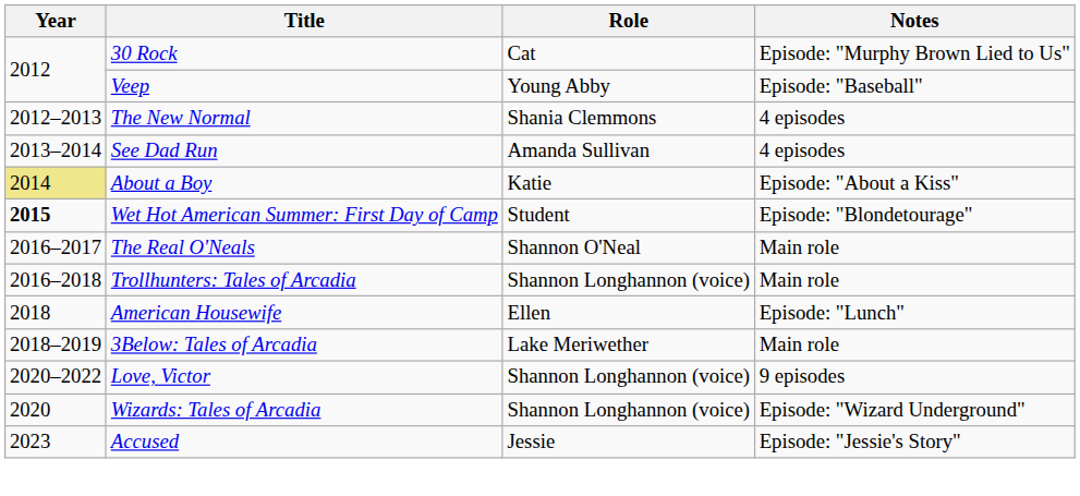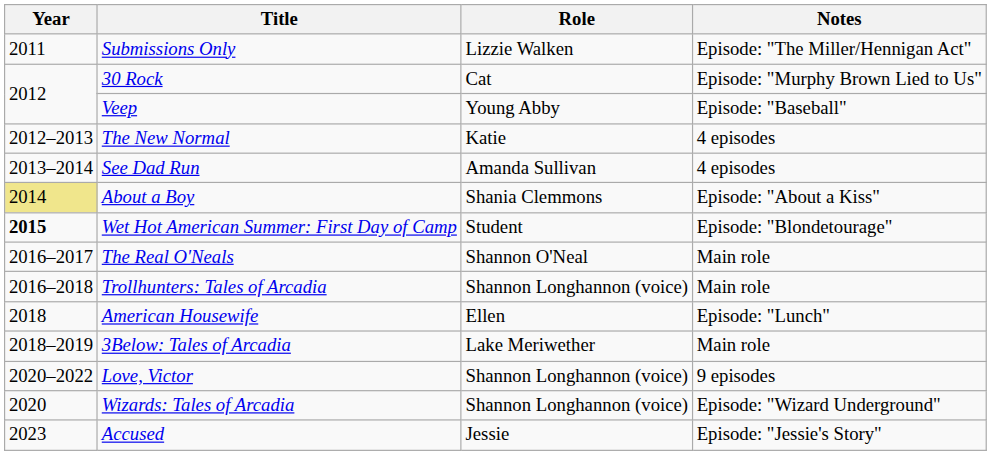 <table class="wikitable sortable">
 <tr>
 <th scope="col">Year</th>
 <th scope="col">Title</th>
 <th scope="col">Role</th>
 <th scope="col" class="unsortable">Notes</th>
+</tr>
+<tr>
+<td>2011</td>
+<td><em><a href='#'>Submissions Only</a></em></td>
+<td>Lizzie Walken</td>
+<td>Episode: "The Miller/Hennigan Act"</td>
 </tr>
 <tr>
 <td rowspan="2">2012</td>
 <td><em><a href='#'>30 Rock</a></em></td>
 <td>Cat</td>
 <td>Episode: "Murphy Brown Lied to Us"</td>
 </tr>
 <tr>
 <td><em><a href='#'>Veep</a></em></td>
 <td>Young Abby</td>
 <td>Episode: "Baseball"</td>
 </tr>
 <tr>
 <td>2012–2013</td>
 <td><em><a href='#'>The New Normal</a></em></td>
-<td>Shania Clemmons</td>
+<td>Katie</td>
 <td>4 episodes</td>
 </tr>
 <tr>
 <td>2013–2014</td>
 <td><em><a href='#'>See Dad Run</a></em></td>
 <td>Amanda Sullivan</td>
 <td>4 episodes</td>
 </tr>
 <tr>
 <td style="background: khaki;">2014</td>
 <td><em><a href='#'>About a Boy</a></em></td>
-<td>Katie</td>
+<td>Shania Clemmons</td>
 <td>Episode: "About a Kiss"</td>
 </tr>
 <tr>
 <td><strong>2015</strong></td>
 <td><em><a href='#'>Wet Hot American Summer: First Day of Camp</a></em></td>
 <td>Student</td>
 <td>Episode: "Blondetourage"</td>
 </tr>
 <tr>
 <td>2016–2017</td>
 <td><em><a href='#'>The Real O'Neals</a></em></td>
 <td>Shannon O'Neal</td>
 <td>Main role</td>
 </tr>
 <tr>
 <td>2016–2018</td>
 <td><em><a href='#'>Trollhunters: Tales of Arcadia</a></em></td>
 <td>Shannon Longhannon (voice)</td>
 <td>Main role</td>
 </tr>
 <tr>
 <td>2018</td>
 <td><em><a href='#'>American Housewife</a></em></td>
 <td>Ellen</td>
 <td>Episode: "Lunch"</td>
 </tr>
 <tr>
 <td>2018–2019</td>
 <td><em><a href='#'>3Below: Tales of Arcadia</a></em></td>
 <td>Lake Meriwether</td>
 <td>Main role</td>
 </tr>
 <tr>
 <td>2020–2022</td>
 <td><em><a href='#'>Love, Victor</a></em></td>
 <td>Shannon Longhannon (voice)</td>
 <td>9 episodes</td>
 </tr>
 <tr>
 <td>2020</td>
 <td><em><a href='#'>Wizards: Tales of Arcadia</a></em></td>
 <td>Shannon Longhannon (voice)</td>
 <td>Episode: "Wizard Underground"</td>
 </tr>
 <tr>
 <td>2023</td>
 <td><em><a href='#'>Accused</a></em></td>
 <td>Jessie</td>
 <td>Episode: "Jessie's Story"</td>
 </tr>
 </table>
